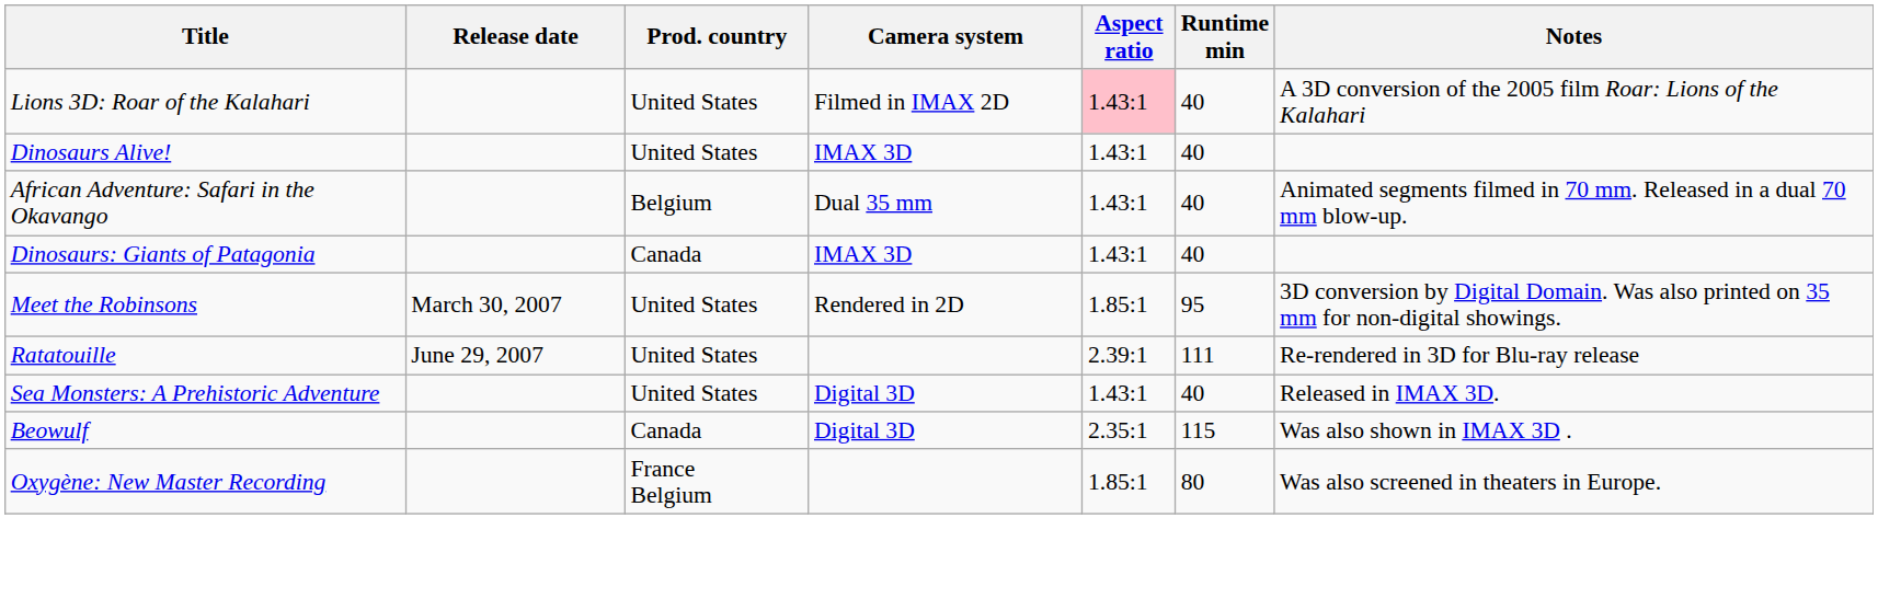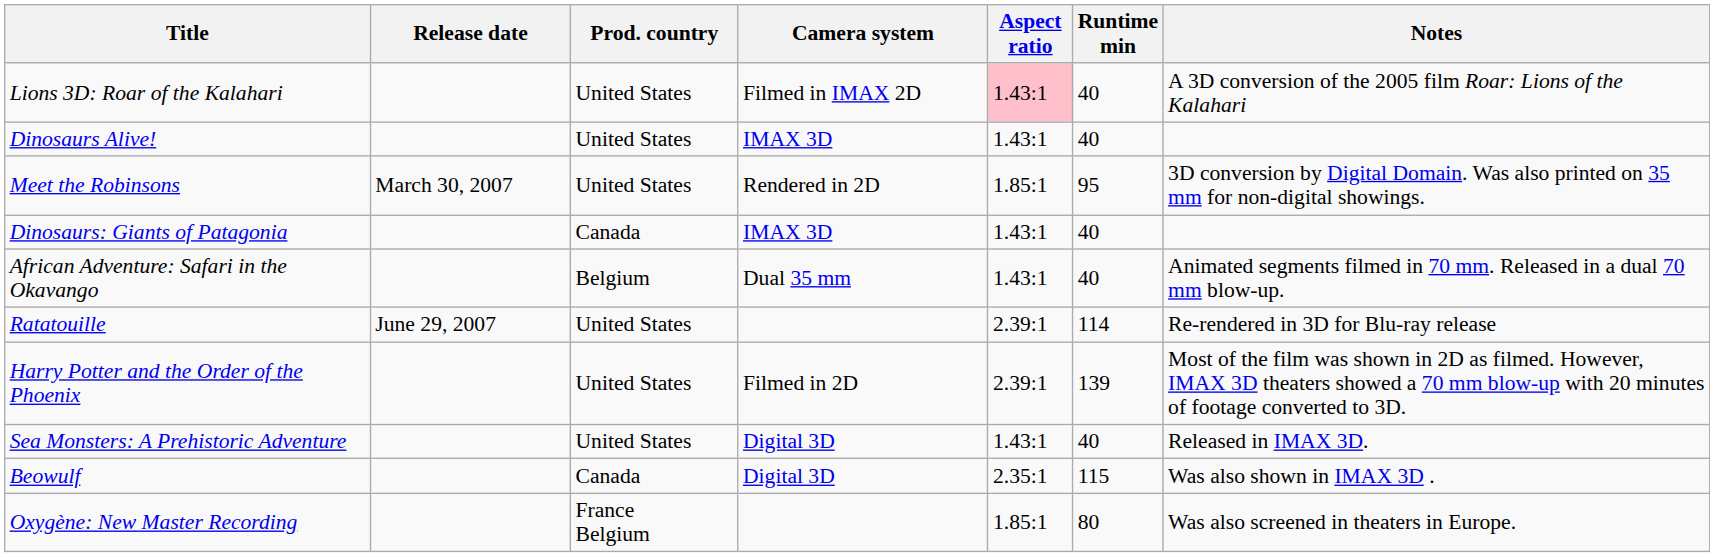 <table class="wikitable sortable" width="100%">
 <tr>
 <th width="22%">Title</th>
 <th width="12%">Release date</th>
 <th width="10%">Prod. country</th>
 <th width="15%">Camera system</th>
 <th width="5%"><a href='#'>Aspect ratio</a></th>
 <th width="3%">Runtime min</th>
 <th width="33%" class="unsortable">Notes</th>
 </tr>
 <tr>
 <td><em>Lions 3D: Roar of the Kalahari</em></td>
 <td></td>
 <td>United States</td>
 <td>Filmed in <a href='#'>IMAX</a> 2D</td>
 <td style="background: pink;">1.43:1</td>
 <td>40</td>
 <td>A 3D conversion of the 2005 film <em>Roar: Lions of the Kalahari</em></td>
 </tr>
 <tr>
 <td><em><a href='#'>Dinosaurs Alive!</a></em></td>
 <td></td>
 <td>United States</td>
 <td><a href='#'>IMAX 3D</a></td>
 <td>1.43:1</td>
 <td>40</td>
 <td></td>
 </tr>
 <tr>
-<td><em>African Adventure: Safari in the Okavango</em></td>
-<td></td>
-<td>Belgium</td>
-<td>Dual <a href='#'>35 mm</a></td>
-<td>1.43:1</td>
-<td>40</td>
-<td>Animated segments filmed in <a href='#'>70 mm</a>. Released in a dual <a href='#'>70 mm</a> blow-up.</td>
+<td><em><a href='#'>Meet the Robinsons</a></em></td>
+<td>March 30, 2007</td>
+<td>United States</td>
+<td>Rendered in 2D</td>
+<td>1.85:1</td>
+<td>95</td>
+<td>3D conversion by <a href='#'>Digital Domain</a>. Was also printed on <a href='#'>35 mm</a> for non-digital showings.</td>
 </tr>
 <tr>
 <td><em><a href='#'>Dinosaurs: Giants of Patagonia</a></em></td>
 <td></td>
 <td>Canada</td>
 <td><a href='#'>IMAX 3D</a></td>
 <td>1.43:1</td>
 <td>40</td>
 <td></td>
 </tr>
 <tr>
-<td><em><a href='#'>Meet the Robinsons</a></em></td>
-<td>March 30, 2007</td>
-<td>United States</td>
-<td>Rendered in 2D</td>
-<td>1.85:1</td>
-<td>95</td>
-<td>3D conversion by <a href='#'>Digital Domain</a>. Was also printed on <a href='#'>35 mm</a> for non-digital showings.</td>
+<td><em>African Adventure: Safari in the Okavango</em></td>
+<td></td>
+<td>Belgium</td>
+<td>Dual <a href='#'>35 mm</a></td>
+<td>1.43:1</td>
+<td>40</td>
+<td>Animated segments filmed in <a href='#'>70 mm</a>. Released in a dual <a href='#'>70 mm</a> blow-up.</td>
 </tr>
 <tr>
 <td><em><a href='#'>Ratatouille</a></em></td>
 <td>June 29, 2007</td>
 <td>United States</td>
 <td></td>
 <td>2.39:1</td>
-<td>111</td>
+<td>114</td>
 <td>Re-rendered in 3D for Blu-ray release</td>
+</tr>
+<tr>
+<td><em><a href='#'>Harry Potter and the Order of the Phoenix</a></em></td>
+<td></td>
+<td>United States</td>
+<td>Filmed in 2D</td>
+<td>2.39:1</td>
+<td>139</td>
+<td>Most of the film was shown in 2D as filmed. However, <a href='#'>IMAX 3D</a> theaters showed a <a href='#'>70 mm blow-up</a> with 20 minutes of footage converted to 3D.</td>
 </tr>
 <tr>
 <td><em><a href='#'>Sea Monsters: A Prehistoric Adventure</a></em></td>
 <td></td>
 <td>United States</td>
 <td><a href='#'>Digital 3D</a></td>
 <td>1.43:1</td>
 <td>40</td>
 <td>Released in <a href='#'>IMAX 3D</a>.</td>
 </tr>
 <tr>
 <td><em><a href='#'>Beowulf</a></em></td>
 <td></td>
 <td>Canada</td>
 <td><a href='#'>Digital 3D</a></td>
 <td>2.35:1</td>
 <td>115</td>
 <td>Was also shown in <a href='#'>IMAX 3D</a> .</td>
 </tr>
 <tr>
 <td><em><a href='#'>Oxygène: New Master Recording</a></em></td>
 <td></td>
 <td>France<br>Belgium</td>
 <td></td>
 <td>1.85:1</td>
 <td>80</td>
 <td>Was also screened in theaters in Europe.</td>
 </tr>
 </table>
